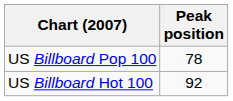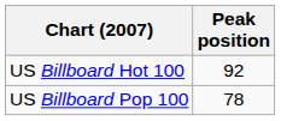 <table class="wikitable sortable">
 <tr>
 <th>Chart (2007)</th>
 <th>Peak<br>position</th>
 </tr>
 <tr>
+<td align="left">US <a href='#'><em>Billboard</em> Hot 100</a></td>
+<td style="text-align:center;">92</td>
+</tr>
+<tr>
 <td align="left">US <a href='#'><em>Billboard</em> Pop 100</a></td>
 <td style="text-align:center;">78</td>
 </tr>
-<tr>
-<td align="left">US <a href='#'><em>Billboard</em> Hot 100</a></td>
-<td style="text-align:center;">92</td>
-</tr>
 </table>
